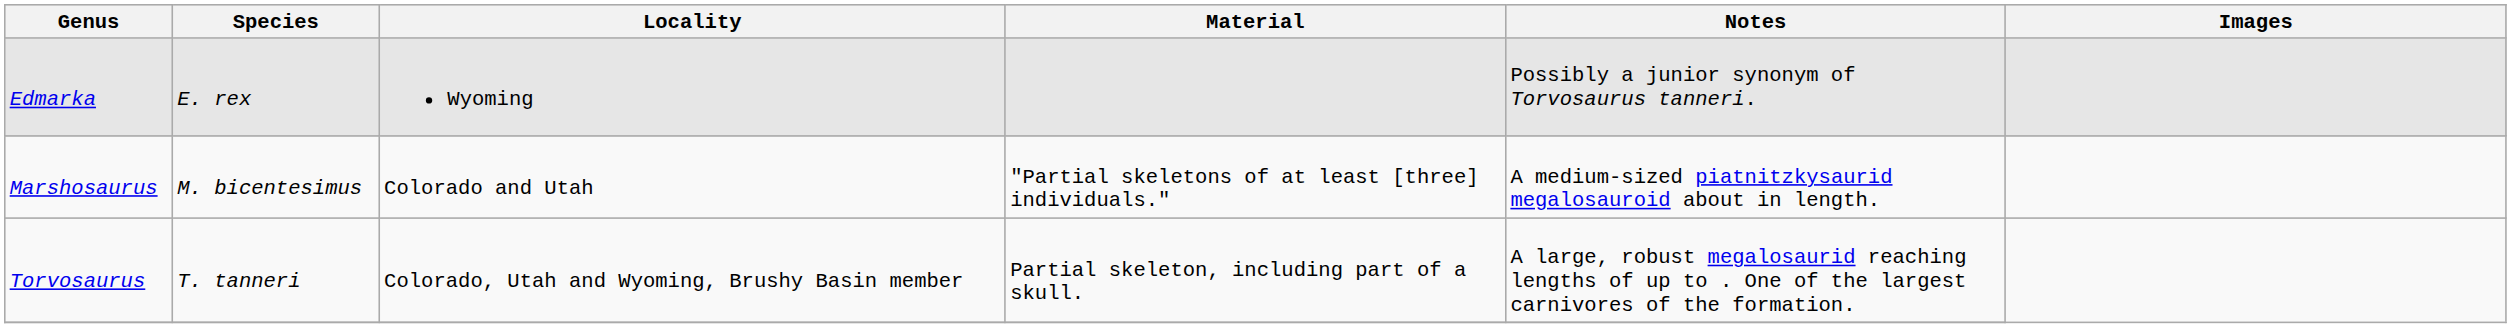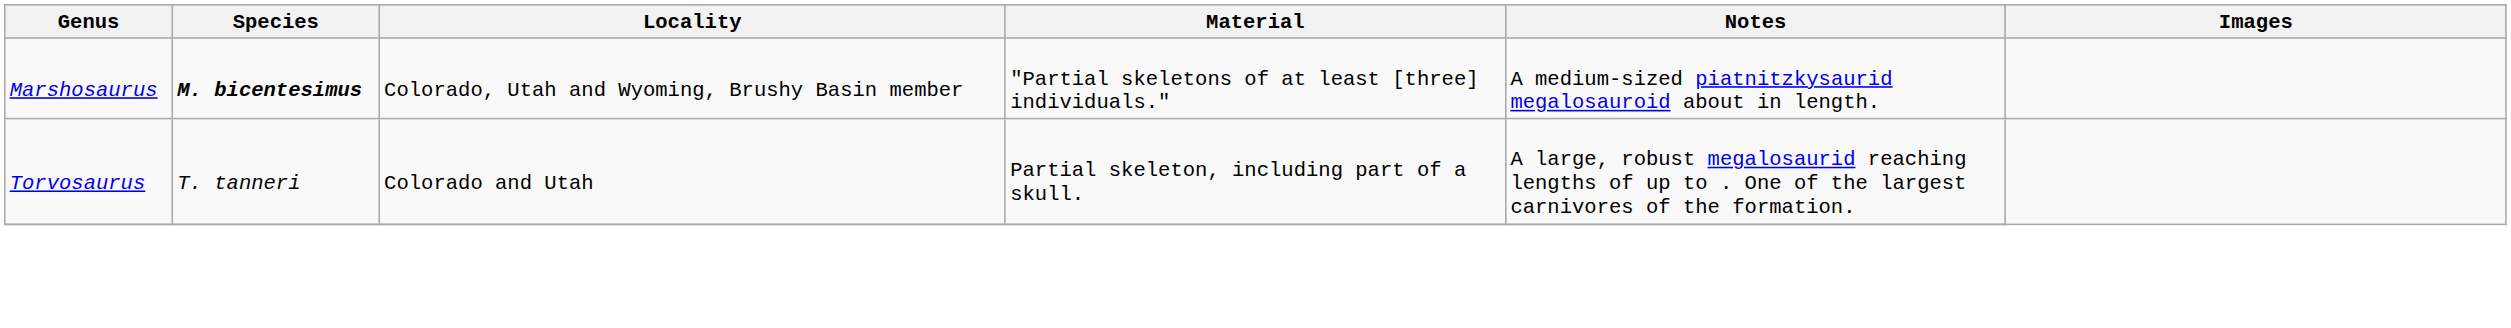 <table class="wikitable" align="center" width="100%">
 <tr>
 <th>Genus</th>
 <th>Species</th>
 <th>Locality</th>
 <th width="20%">Material</th>
 <th width="20%">Notes</th>
 <th width="20%">Images</th>
 </tr>
 <tr>
-<td style="background:#E6E6E6;"><br><em><a href='#'>Edmarka</a></em></td>
-<td style="background:#E6E6E6;"><br><em>E. rex</em></td>
-<td style="background:#E6E6E6;"><br><ul><li>Wyoming</li></ul></td>
-<td style="background:#E6E6E6;"></td>
-<td style="background:#E6E6E6;">Possibly a junior synonym of <em>Torvosaurus tanneri</em>.</td>
-<td style="background:#E6E6E6;"></td>
-</tr>
-<tr>
 <td><br><em><a href='#'>Marshosaurus</a></em></td>
-<td><br><em>M. bicentesimus</em></td>
-<td><br>Colorado and Utah</td>
+<td><strong><br><em>M. bicentesimus</em></strong></td>
+<td><br>Colorado, Utah and Wyoming, Brushy Basin member</td>
 <td><br>"Partial skeletons of at least [three] individuals."</td>
 <td><br>A medium-sized <a href='#'>piatnitzkysaurid</a> <a href='#'>megalosauroid</a> about  in length.</td>
 <td><br></td>
 </tr>
 <tr>
 <td><br><em><a href='#'>Torvosaurus</a></em></td>
 <td><br><em>T. tanneri</em></td>
-<td><br>Colorado, Utah and Wyoming, Brushy Basin member</td>
+<td><br>Colorado and Utah</td>
 <td><br>Partial skeleton, including part of a skull.</td>
 <td><br>A large, robust <a href='#'>megalosaurid</a> reaching lengths of up to . One of the largest carnivores of the formation.</td>
 <td rowspan="50"><br></td>
 </tr>
 <tr>
 </tr>
 </table>
